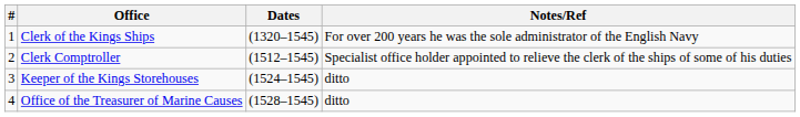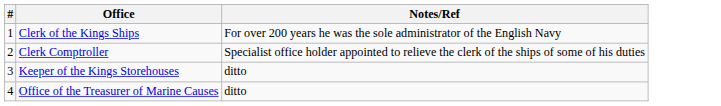 <table class="wikitable">
 <tr>
 <th>#</th>
 <th>Office</th>
-<th>Dates</th>
 <th>Notes/Ref</th>
 </tr>
 <tr>
 <td>1</td>
 <td><a href='#'>Clerk of the Kings Ships</a></td>
-<td>(1320–1545)</td>
 <td>For over 200 years he was the sole administrator of the English Navy</td>
 </tr>
 <tr>
 <td>2</td>
 <td><a href='#'>Clerk Comptroller</a></td>
-<td>(1512–1545)</td>
 <td>Specialist office holder appointed to relieve the clerk of the ships of some of his duties</td>
 </tr>
 <tr>
 <td>3</td>
 <td><a href='#'>Keeper of the Kings Storehouses</a></td>
-<td>(1524–1545)</td>
 <td>ditto</td>
 </tr>
 <tr>
 <td>4</td>
 <td><a href='#'>Office of the Treasurer of Marine Causes</a></td>
-<td>(1528–1545)</td>
 <td>ditto</td>
 </tr>
 </table>
